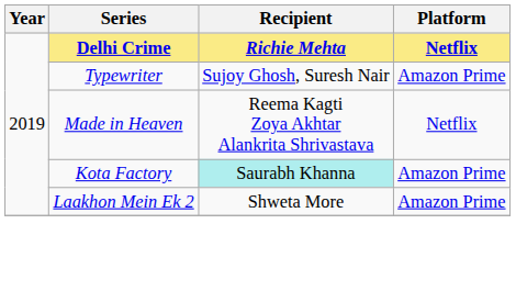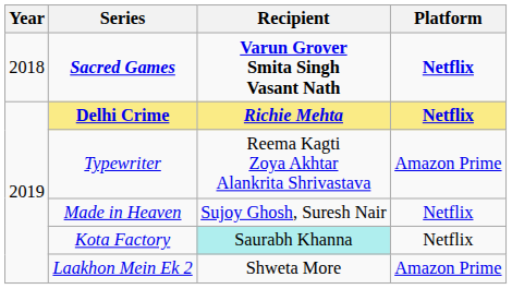 <table class="wikitable sortable" style="text-align:center;">
 <tr>
 <th>Year</th>
 <th>Series</th>
 <th>Recipient</th>
 <th>Platform</th>
+</tr>
+<tr>
+<td>2018</td>
+<td><strong><em><a href='#'>Sacred Games</a></em></strong></td>
+<td><strong><a href='#'>Varun Grover</a><br>Smita Singh<br>Vasant Nath</strong></td>
+<td><strong><a href='#'>Netflix</a></strong></td>
 </tr>
 <tr>
 <td rowspan=5>2019</td>
 <td style="background:#FAEB86;"><strong><a href='#'>Delhi Crime</a></strong></td>
 <td style="background:#FAEB86;"><strong><em><a href='#'>Richie Mehta</a></em></strong></td>
 <td style="background:#FAEB86;"><strong><a href='#'>Netflix</a></strong></td>
 </tr>
 <tr>
 <td><em><a href='#'>Typewriter</a></em></td>
-<td><a href='#'>Sujoy Ghosh</a>, Suresh Nair</td>
+<td>Reema Kagti<br><a href='#'>Zoya Akhtar</a><br><a href='#'>Alankrita Shrivastava</a></td>
 <td><a href='#'>Amazon Prime</a></td>
 </tr>
 <tr>
 <td><em><a href='#'>Made in Heaven</a></em></td>
-<td>Reema Kagti<br><a href='#'>Zoya Akhtar</a><br><a href='#'>Alankrita Shrivastava</a></td>
+<td><a href='#'>Sujoy Ghosh</a>, Suresh Nair</td>
 <td><a href='#'>Netflix</a></td>
 </tr>
 <tr>
 <td><em><a href='#'>Kota Factory</a></em></td>
 <td style="background: paleturquoise;">Saurabh Khanna</td>
-<td><a href='#'>Amazon Prime</a></td>
+<td>Netflix</td>
 </tr>
 <tr>
 <td><em><a href='#'>Laakhon Mein Ek 2</a></em></td>
 <td>Shweta More</td>
 <td><a href='#'>Amazon Prime</a></td>
 </tr>
 <tr>
 </tr>
 </table>
